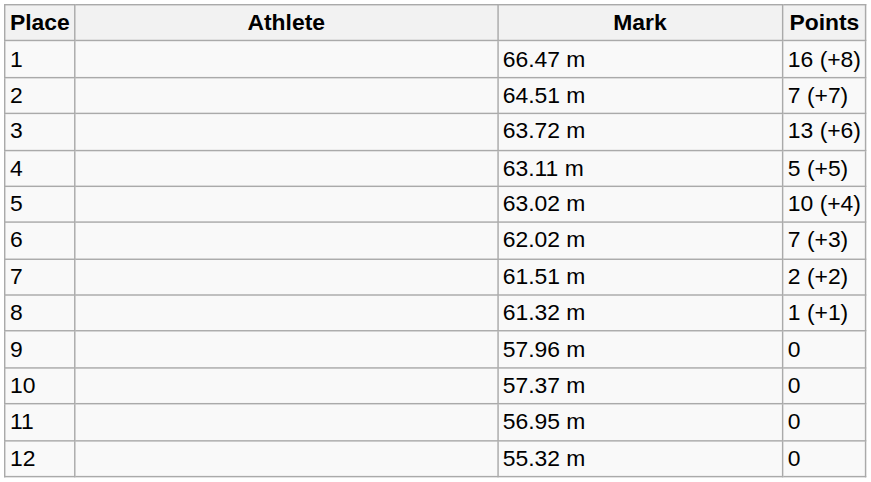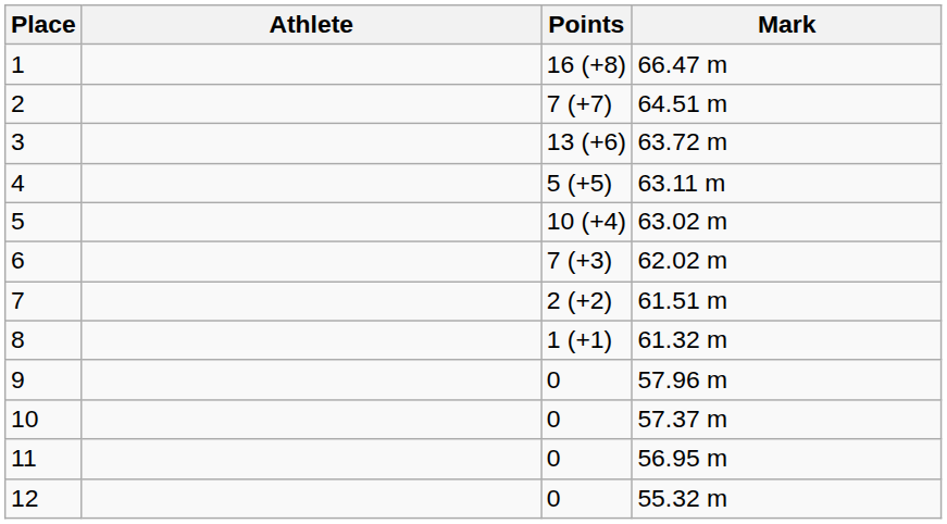 <table class="wikitable sortable">
 <tr>
 <th>Place</th>
 <th style="width:18em">Athlete</th>
+<th>Points</th>
 <th style="width:12em">Mark</th>
-<th>Points</th>
 </tr>
 <tr>
 <td>1</td>
 <td></td>
+<td>16 (+8)</td>
 <td>66.47 m</td>
-<td>16 (+8)</td>
 </tr>
 <tr>
 <td>2</td>
 <td></td>
+<td>7 (+7)</td>
 <td>64.51 m</td>
-<td>7 (+7)</td>
 </tr>
 <tr>
 <td>3</td>
 <td></td>
+<td>13 (+6)</td>
 <td>63.72 m</td>
-<td>13 (+6)</td>
 </tr>
 <tr>
 <td>4</td>
 <td></td>
+<td>5 (+5)</td>
 <td>63.11 m</td>
-<td>5 (+5)</td>
 </tr>
 <tr>
 <td>5</td>
 <td></td>
+<td>10 (+4)</td>
 <td>63.02 m</td>
-<td>10 (+4)</td>
 </tr>
 <tr>
 <td>6</td>
 <td></td>
+<td>7 (+3)</td>
 <td>62.02 m</td>
-<td>7 (+3)</td>
 </tr>
 <tr>
 <td>7</td>
 <td></td>
+<td>2 (+2)</td>
 <td>61.51 m</td>
-<td>2 (+2)</td>
 </tr>
 <tr>
 <td>8</td>
 <td></td>
+<td>1 (+1)</td>
 <td>61.32 m</td>
-<td>1 (+1)</td>
 </tr>
 <tr>
 <td>9</td>
 <td></td>
+<td>0</td>
 <td>57.96 m</td>
-<td>0</td>
 </tr>
 <tr>
 <td>10</td>
 <td></td>
+<td>0</td>
 <td>57.37 m</td>
-<td>0</td>
 </tr>
 <tr>
 <td>11</td>
 <td></td>
+<td>0</td>
 <td>56.95 m</td>
-<td>0</td>
 </tr>
 <tr>
 <td>12</td>
 <td></td>
+<td>0</td>
 <td>55.32 m</td>
-<td>0</td>
 </tr>
 </table>
